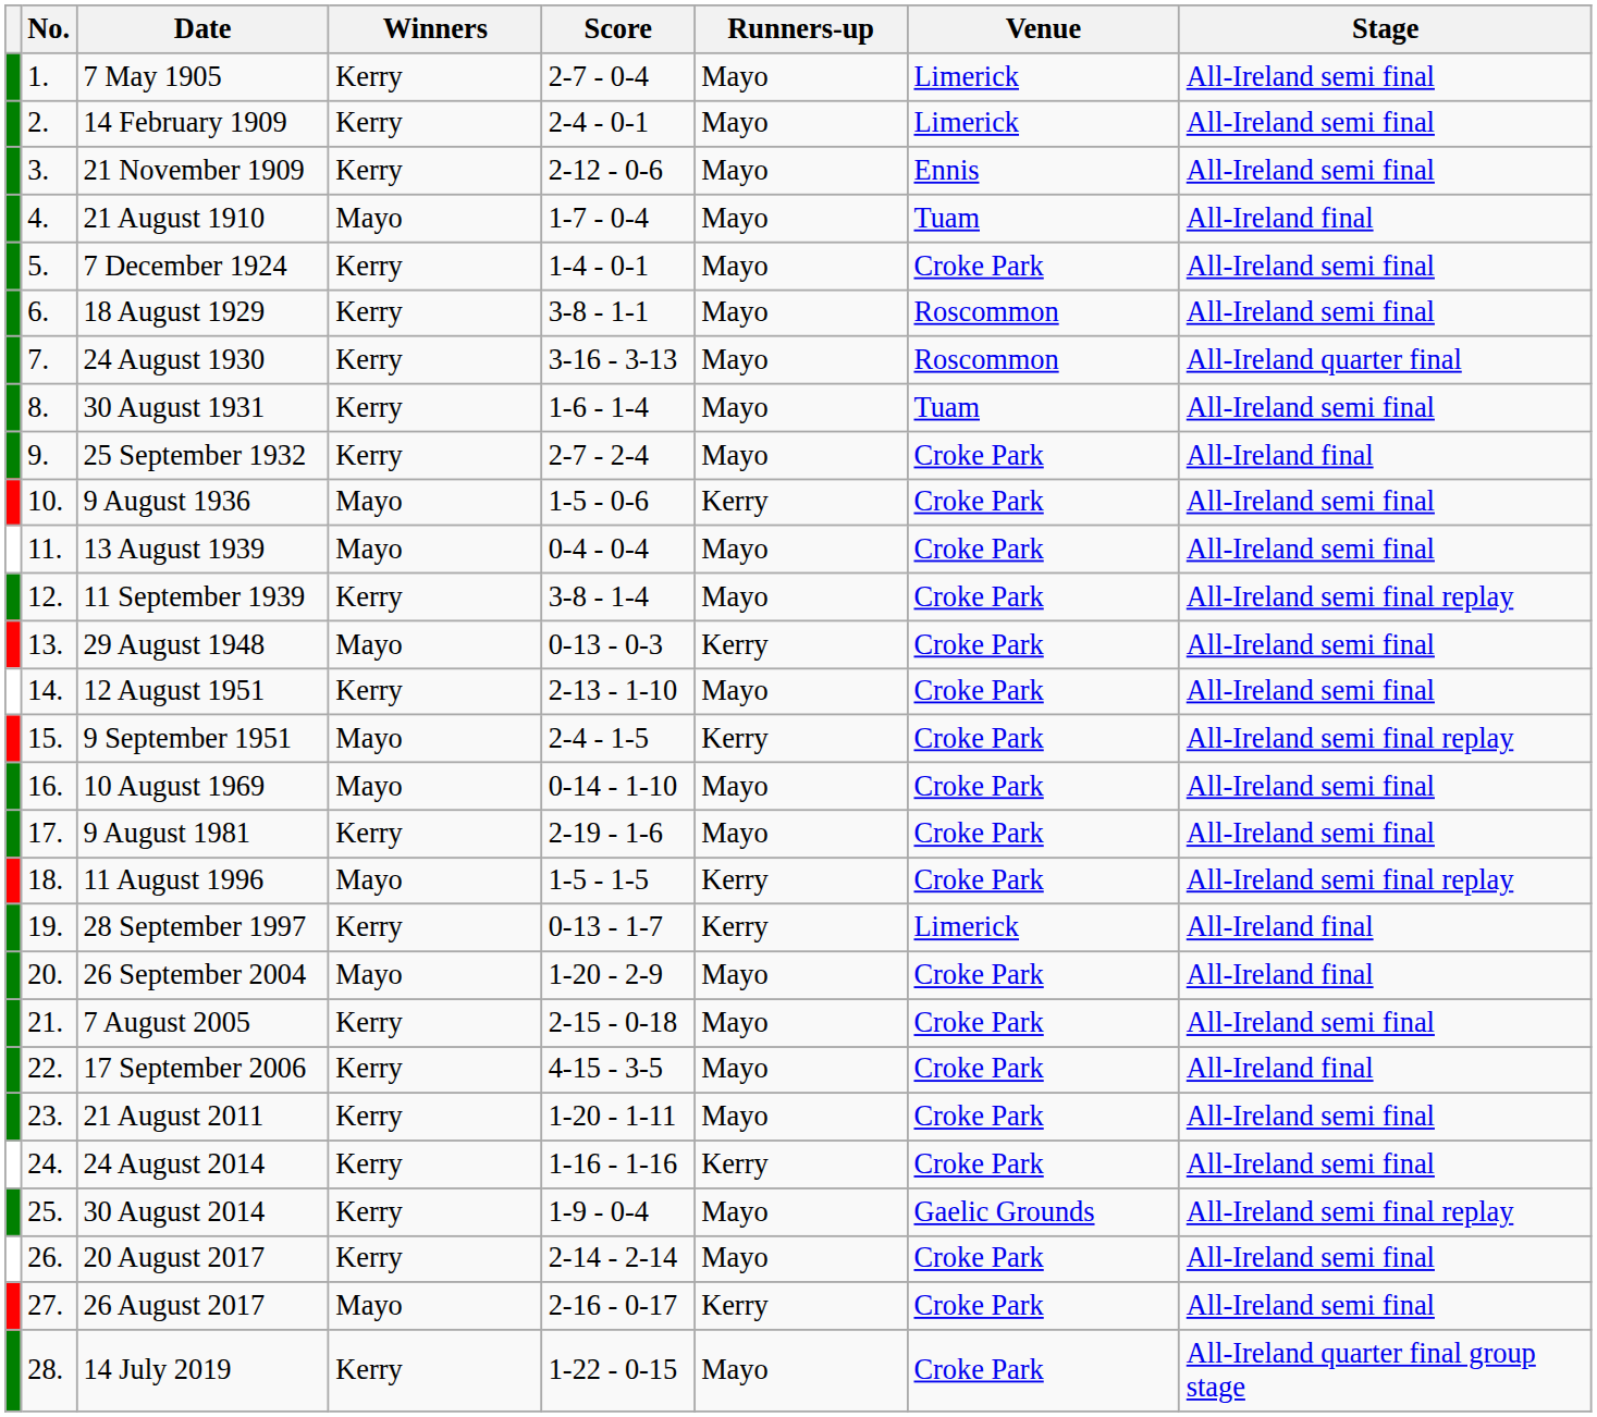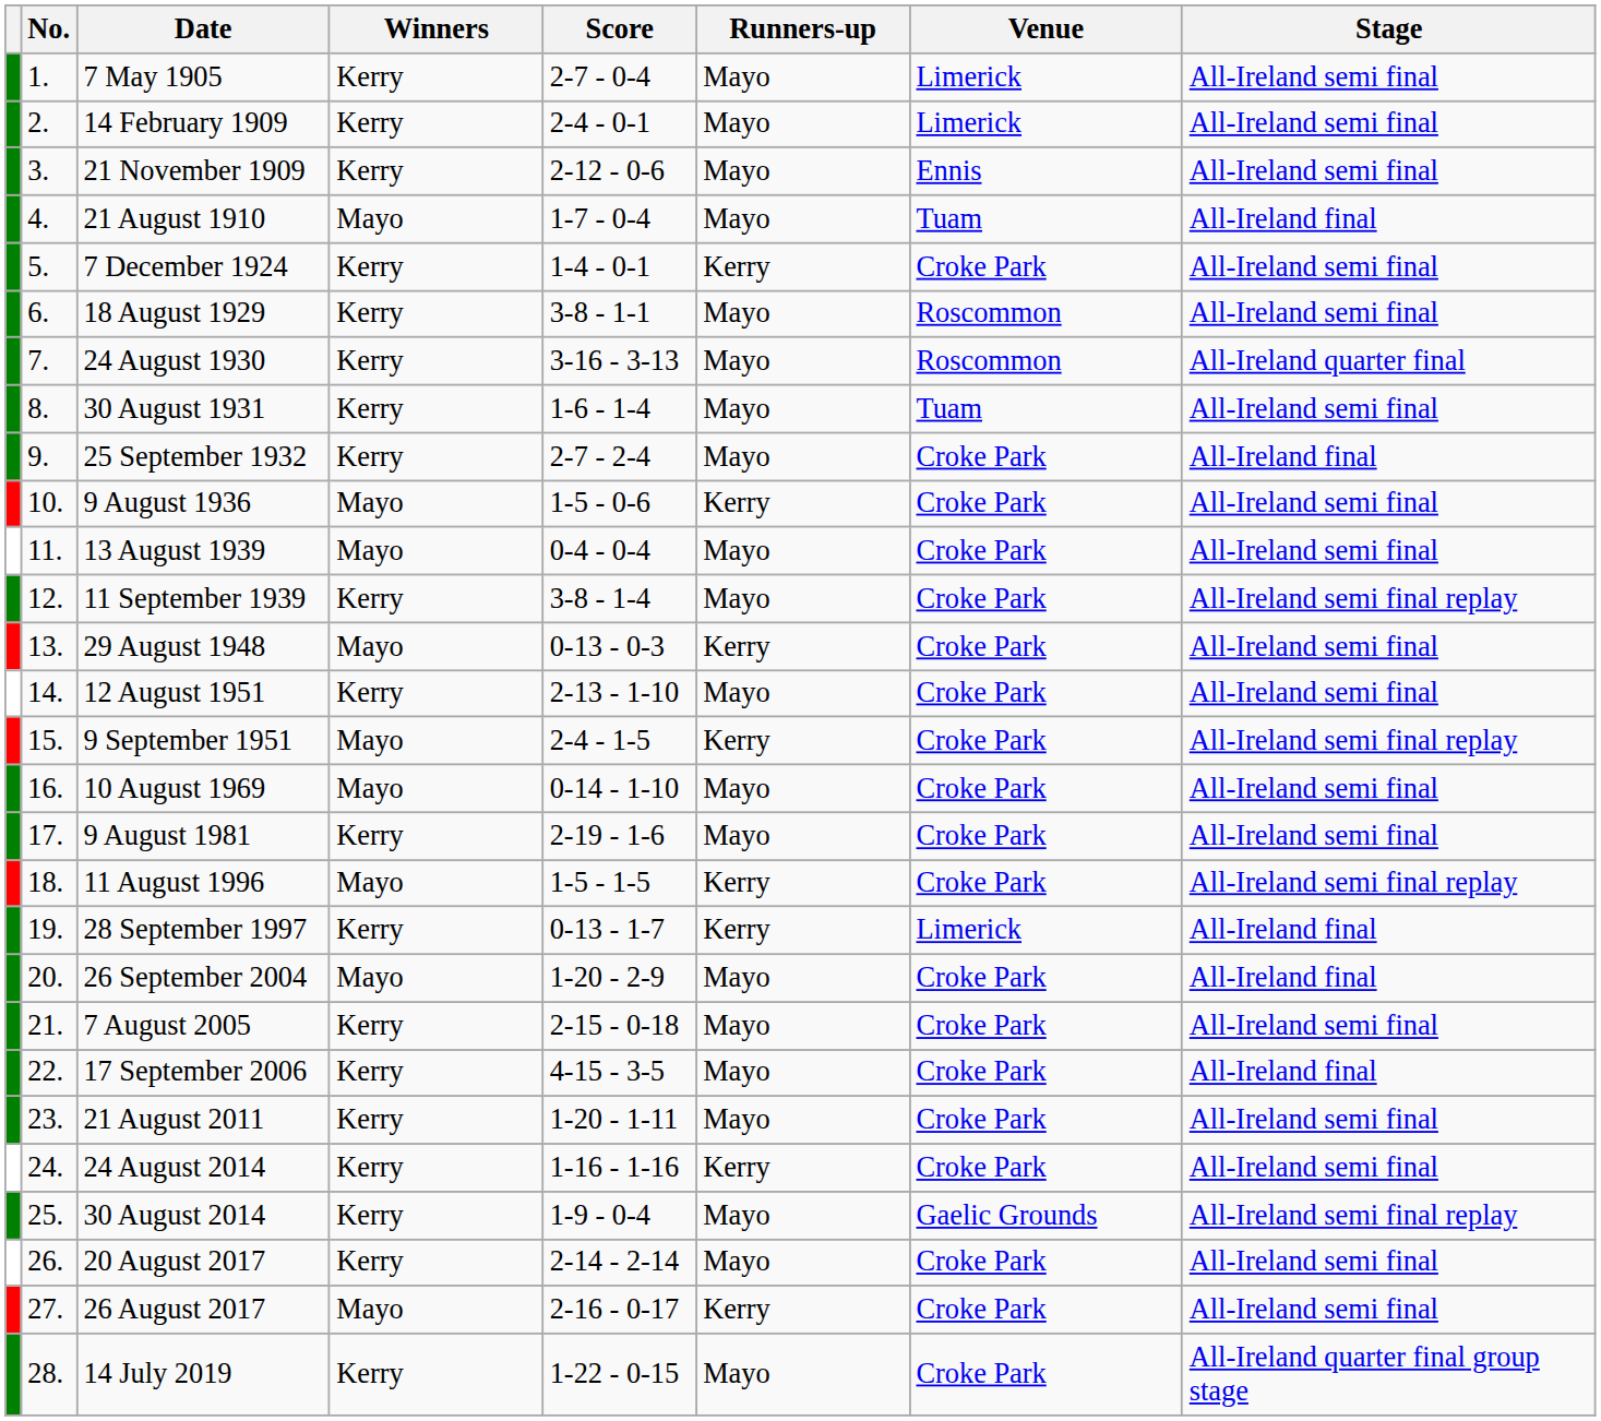 <table class="wikitable" style="font-size:90%">
 <tr>
 <th width=1></th>
 <th width=5>No.</th>
 <th width=120>Date</th>
 <th width=100>Winners</th>
 <th width=70>Score</th>
 <th width=100>Runners-up</th>
 <th width=130>Venue</th>
 <th width=200>Stage</th>
 </tr>
 <tr>
 <td style="background-color:green"></td>
 <td>1.</td>
 <td>7 May 1905</td>
 <td>Kerry</td>
 <td>2-7 - 0-4</td>
 <td>Mayo</td>
 <td><a href='#'>Limerick</a></td>
 <td><a href='#'>All-Ireland semi final</a></td>
 </tr>
 <tr>
 <td style="background-color:green"></td>
 <td>2.</td>
 <td>14 February 1909</td>
 <td>Kerry</td>
 <td>2-4 - 0-1</td>
 <td>Mayo</td>
 <td><a href='#'>Limerick</a></td>
 <td><a href='#'>All-Ireland semi final</a></td>
 </tr>
 <tr>
 <td style="background-color:green"></td>
 <td>3.</td>
 <td>21 November 1909</td>
 <td>Kerry</td>
 <td>2-12 - 0-6</td>
 <td>Mayo</td>
 <td><a href='#'>Ennis</a></td>
 <td><a href='#'>All-Ireland semi final</a></td>
 </tr>
 <tr>
 <td style="background-color:green"></td>
 <td>4.</td>
 <td>21 August 1910</td>
 <td>Mayo</td>
 <td>1-7 - 0-4</td>
 <td>Mayo</td>
 <td><a href='#'>Tuam</a></td>
 <td><a href='#'>All-Ireland final</a></td>
 </tr>
 <tr>
 <td style="background-color:green"></td>
 <td>5.</td>
 <td>7 December 1924</td>
 <td>Kerry</td>
 <td>1-4 - 0-1</td>
-<td>Mayo</td>
+<td>Kerry</td>
 <td><a href='#'>Croke Park</a></td>
 <td><a href='#'>All-Ireland semi final</a></td>
 </tr>
 <tr>
 <td style="background-color:green"></td>
 <td>6.</td>
 <td>18 August 1929</td>
 <td>Kerry</td>
 <td>3-8 - 1-1</td>
 <td>Mayo</td>
 <td><a href='#'>Roscommon</a></td>
 <td><a href='#'>All-Ireland semi final</a></td>
 </tr>
 <tr>
 <td style="background-color:green"></td>
 <td>7.</td>
 <td>24 August 1930</td>
 <td>Kerry</td>
 <td>3-16 - 3-13</td>
 <td>Mayo</td>
 <td><a href='#'>Roscommon</a></td>
 <td><a href='#'>All-Ireland quarter final</a></td>
 </tr>
 <tr>
 <td style="background-color:green"></td>
 <td>8.</td>
 <td>30 August 1931</td>
 <td>Kerry</td>
 <td>1-6 - 1-4</td>
 <td>Mayo</td>
 <td><a href='#'>Tuam</a></td>
 <td><a href='#'>All-Ireland semi final</a></td>
 </tr>
 <tr>
 <td style="background-color:green"></td>
 <td>9.</td>
 <td>25 September 1932</td>
 <td>Kerry</td>
 <td>2-7 - 2-4</td>
 <td>Mayo</td>
 <td><a href='#'>Croke Park</a></td>
 <td><a href='#'>All-Ireland final</a></td>
 </tr>
 <tr>
 <td style="background-color:red"></td>
 <td>10.</td>
 <td>9 August 1936</td>
 <td>Mayo</td>
 <td>1-5 - 0-6</td>
 <td>Kerry</td>
 <td><a href='#'>Croke Park</a></td>
 <td><a href='#'>All-Ireland semi final</a></td>
 </tr>
 <tr>
 <td style="background-color:white"></td>
 <td>11.</td>
 <td>13 August 1939</td>
 <td>Mayo</td>
 <td>0-4 - 0-4</td>
 <td>Mayo</td>
 <td><a href='#'>Croke Park</a></td>
 <td><a href='#'>All-Ireland semi final</a></td>
 </tr>
 <tr>
 <td style="background-color:green"></td>
 <td>12.</td>
 <td>11 September 1939</td>
 <td>Kerry</td>
 <td>3-8 - 1-4</td>
 <td>Mayo</td>
 <td><a href='#'>Croke Park</a></td>
 <td><a href='#'>All-Ireland semi final replay</a></td>
 </tr>
 <tr>
 <td style="background-color:red"></td>
 <td>13.</td>
 <td>29 August 1948</td>
 <td>Mayo</td>
 <td>0-13 - 0-3</td>
 <td>Kerry</td>
 <td><a href='#'>Croke Park</a></td>
 <td><a href='#'>All-Ireland semi final</a></td>
 </tr>
 <tr>
 <td style="background-color:white"></td>
 <td>14.</td>
 <td>12 August 1951</td>
 <td>Kerry</td>
 <td>2-13 - 1-10</td>
 <td>Mayo</td>
 <td><a href='#'>Croke Park</a></td>
 <td><a href='#'>All-Ireland semi final</a></td>
 </tr>
 <tr>
 <td style="background-color:red"></td>
 <td>15.</td>
 <td>9 September 1951</td>
 <td>Mayo</td>
 <td>2-4 - 1-5</td>
 <td>Kerry</td>
 <td><a href='#'>Croke Park</a></td>
 <td><a href='#'>All-Ireland semi final replay</a></td>
 </tr>
 <tr>
 <td style="background-color:green"></td>
 <td>16.</td>
 <td>10 August 1969</td>
 <td>Mayo</td>
 <td>0-14 - 1-10</td>
 <td>Mayo</td>
 <td><a href='#'>Croke Park</a></td>
 <td><a href='#'>All-Ireland semi final</a></td>
 </tr>
 <tr>
 <td style="background-color:green"></td>
 <td>17.</td>
 <td>9 August 1981</td>
 <td>Kerry</td>
 <td>2-19 - 1-6</td>
 <td>Mayo</td>
 <td><a href='#'>Croke Park</a></td>
 <td><a href='#'>All-Ireland semi final</a></td>
 </tr>
 <tr>
 <td style="background-color:red"></td>
 <td>18.</td>
 <td>11 August 1996</td>
 <td>Mayo</td>
 <td>1-5 - 1-5</td>
 <td>Kerry</td>
 <td><a href='#'>Croke Park</a></td>
 <td><a href='#'>All-Ireland semi final replay</a></td>
 </tr>
 <tr>
 <td style="background-color:green"></td>
 <td>19.</td>
 <td>28 September 1997</td>
 <td>Kerry</td>
 <td>0-13 - 1-7</td>
 <td>Kerry</td>
 <td><a href='#'>Limerick</a></td>
 <td><a href='#'>All-Ireland final</a></td>
 </tr>
 <tr>
 <td style="background-color:green"></td>
 <td>20.</td>
 <td>26 September 2004</td>
 <td>Mayo</td>
 <td>1-20 - 2-9</td>
 <td>Mayo</td>
 <td><a href='#'>Croke Park</a></td>
 <td><a href='#'>All-Ireland final</a></td>
 </tr>
 <tr>
 <td style="background-color:green"></td>
 <td>21.</td>
 <td>7 August 2005</td>
 <td>Kerry</td>
 <td>2-15 - 0-18</td>
 <td>Mayo</td>
 <td><a href='#'>Croke Park</a></td>
 <td><a href='#'>All-Ireland semi final</a></td>
 </tr>
 <tr>
 <td style="background-color:green"></td>
 <td>22.</td>
 <td>17 September 2006</td>
 <td>Kerry</td>
 <td>4-15 - 3-5</td>
 <td>Mayo</td>
 <td><a href='#'>Croke Park</a></td>
 <td><a href='#'>All-Ireland final</a></td>
 </tr>
 <tr>
 <td style="background-color:green"></td>
 <td>23.</td>
 <td>21 August 2011</td>
 <td>Kerry</td>
 <td>1-20 - 1-11</td>
 <td>Mayo</td>
 <td><a href='#'>Croke Park</a></td>
 <td><a href='#'>All-Ireland semi final</a></td>
 </tr>
 <tr>
 <td style="background-color:white"></td>
 <td>24.</td>
 <td>24 August 2014</td>
 <td>Kerry</td>
 <td>1-16 - 1-16</td>
 <td>Kerry</td>
 <td><a href='#'>Croke Park</a></td>
 <td><a href='#'>All-Ireland semi final</a></td>
 </tr>
 <tr>
 <td style="background-color:green"></td>
 <td>25.</td>
 <td>30 August 2014</td>
 <td>Kerry</td>
 <td>1-9 - 0-4</td>
 <td>Mayo</td>
 <td><a href='#'>Gaelic Grounds</a></td>
 <td><a href='#'>All-Ireland semi final replay</a></td>
 </tr>
 <tr>
 <td style="background-color:white"></td>
 <td>26.</td>
 <td>20 August 2017</td>
 <td>Kerry</td>
 <td>2-14 - 2-14</td>
 <td>Mayo</td>
 <td><a href='#'>Croke Park</a></td>
 <td><a href='#'>All-Ireland semi final</a></td>
 </tr>
 <tr>
 <td style="background-color:red"></td>
 <td>27.</td>
 <td>26 August 2017</td>
 <td>Mayo</td>
 <td>2-16 - 0-17</td>
 <td>Kerry</td>
 <td><a href='#'>Croke Park</a></td>
 <td><a href='#'>All-Ireland semi final</a></td>
 </tr>
 <tr>
 <td style="background-color:green"></td>
 <td>28.</td>
 <td>14 July 2019</td>
 <td>Kerry</td>
 <td>1-22 - 0-15</td>
 <td>Mayo</td>
 <td><a href='#'>Croke Park</a></td>
 <td><a href='#'>All-Ireland quarter final group stage</a> </td>
 </tr>
 </table>
